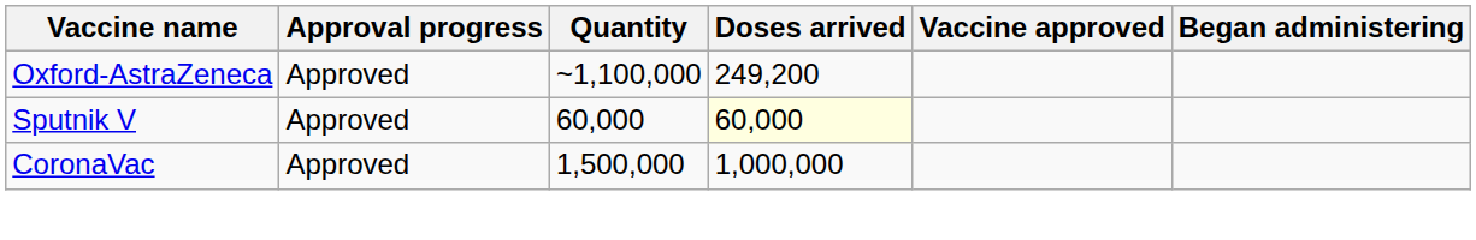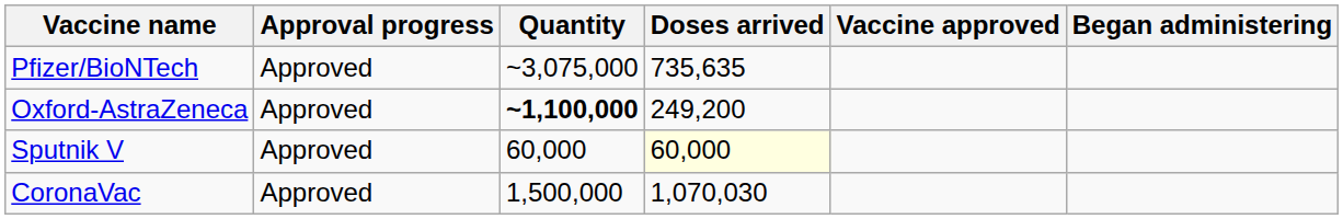 <table class="wikitable">
 <tr>
 <th>Vaccine name</th>
 <th>Approval progress</th>
 <th>Quantity</th>
 <th>Doses arrived</th>
 <th>Vaccine approved</th>
 <th>Began administering</th>
 </tr>
 <tr>
+<td><a href='#'>Pfizer/BioNTech</a></td>
+<td>Approved</td>
+<td>~3,075,000</td>
+<td>735,635</td>
+<td></td>
+<td></td>
+</tr>
+<tr>
 <td><a href='#'>Oxford-AstraZeneca</a></td>
 <td>Approved</td>
-<td>~1,100,000</td>
+<td><strong>~1,100,000</strong></td>
 <td>249,200</td>
 <td></td>
 <td></td>
 </tr>
 <tr>
 <td><a href='#'>Sputnik V</a></td>
 <td>Approved</td>
 <td>60,000</td>
 <td style="background: lightyellow;">60,000</td>
 <td></td>
 <td></td>
 </tr>
 <tr>
 <td><a href='#'>CoronaVac</a></td>
 <td>Approved</td>
 <td>1,500,000</td>
-<td>1,000,000</td>
+<td>1,070,030</td>
 <td></td>
 <td></td>
 </tr>
 </table>
